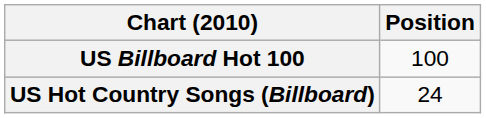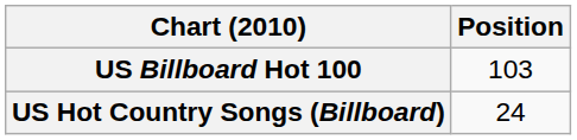 <table class="wikitable plainrowheaders sortable" style="text-align:center">
 <tr>
 <th>Chart (2010)</th>
 <th>Position</th>
 </tr>
 <tr>
 <th scope="row">US <em>Billboard</em> Hot 100</th>
-<td>100</td>
+<td>103</td>
 </tr>
 <tr>
 <th scope="row">US Hot Country Songs (<em>Billboard</em>)</th>
 <td>24</td>
 </tr>
 </table>
